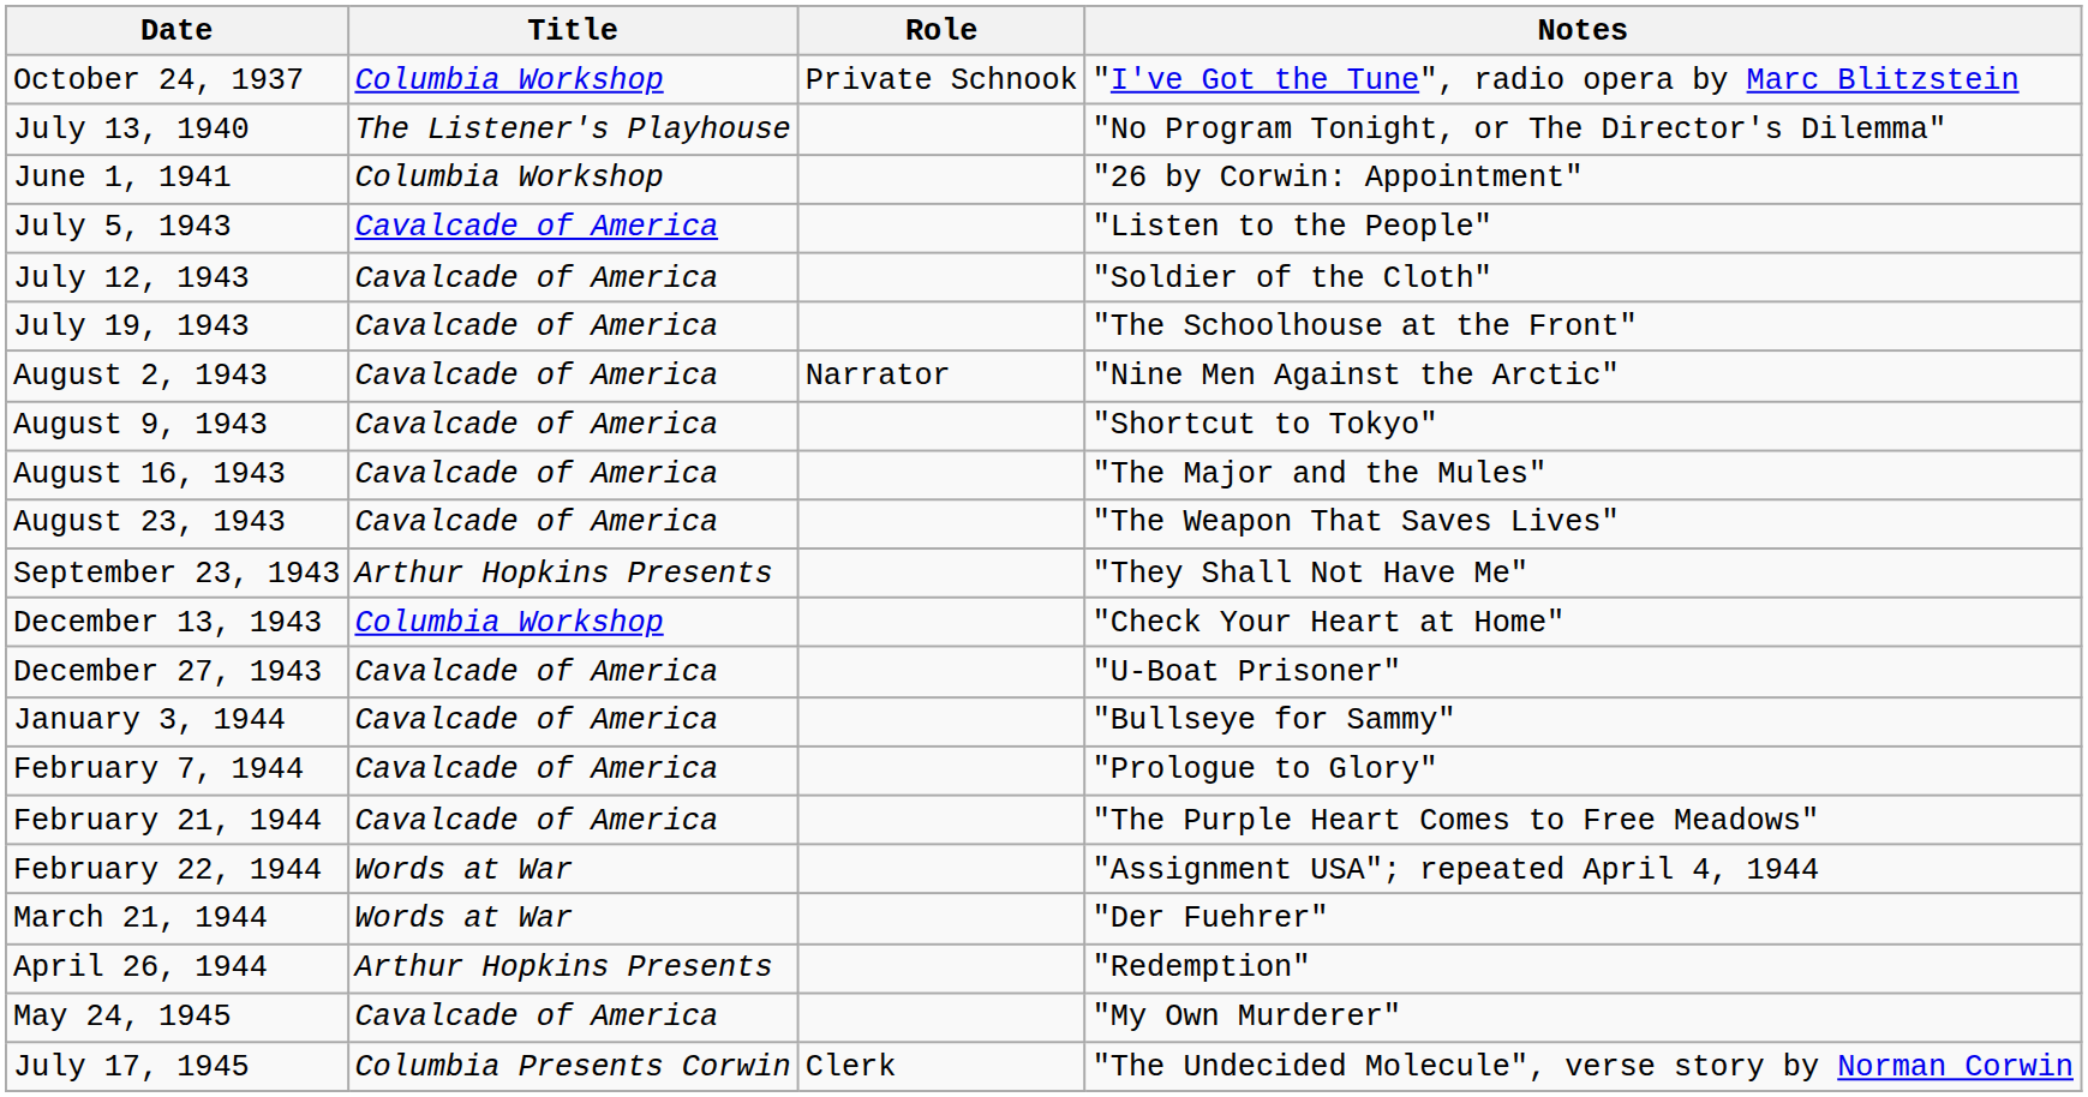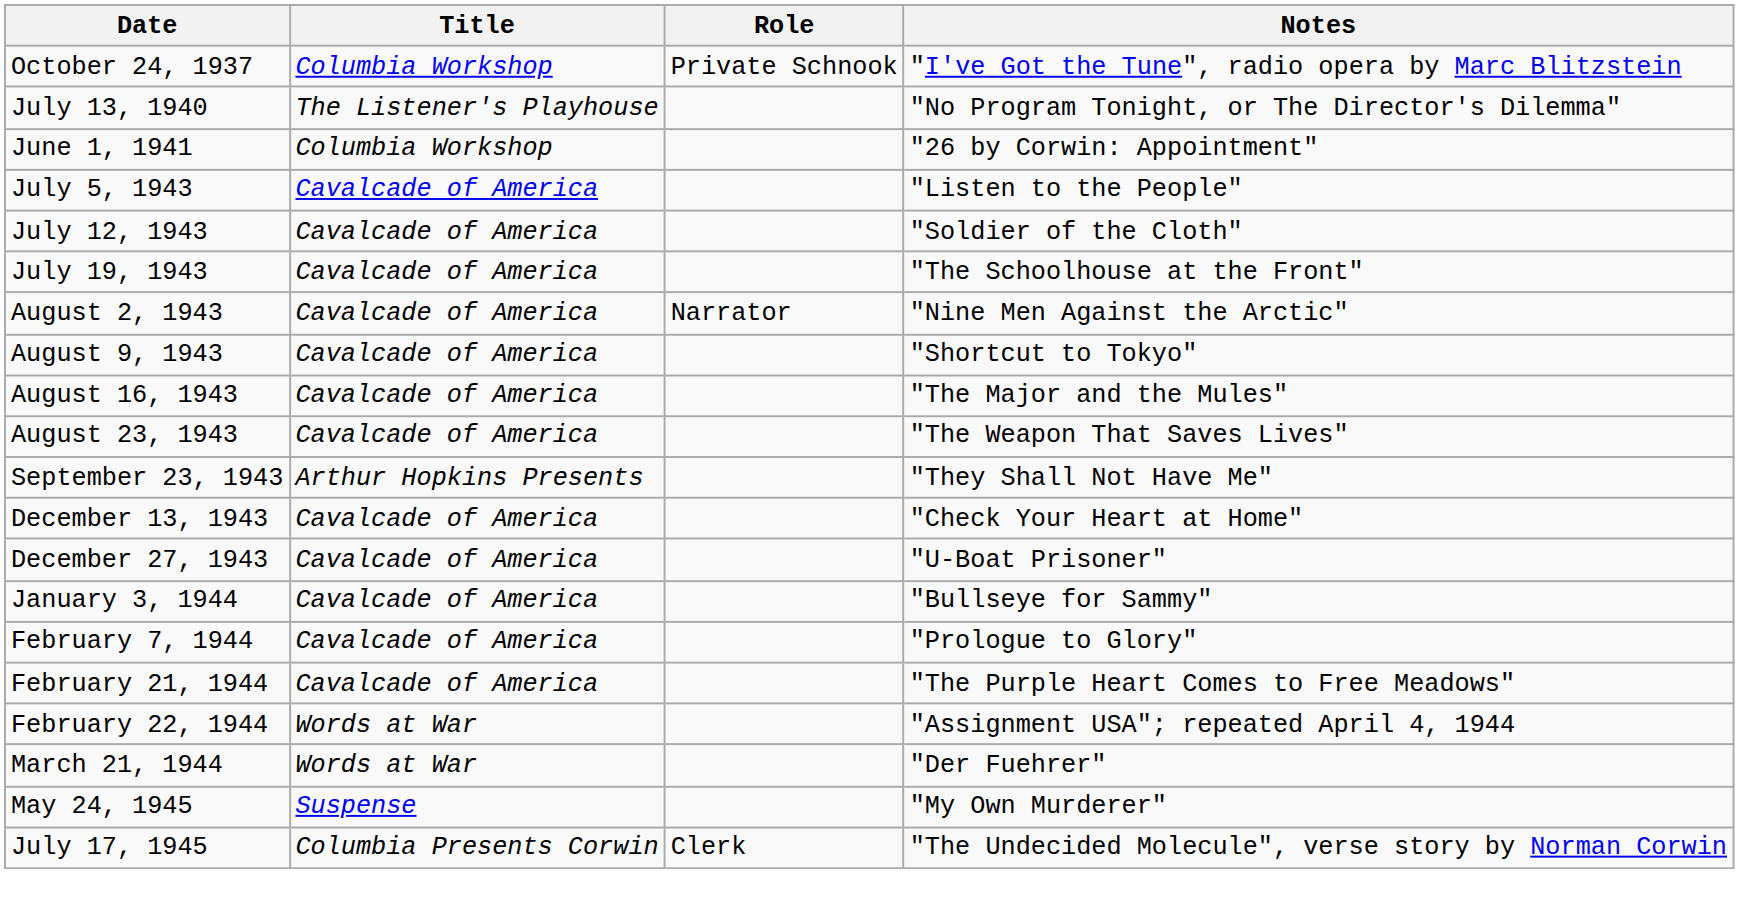 <table class="wikitable">
 <tr>
 <th>Date</th>
 <th>Title</th>
 <th>Role</th>
 <th>Notes</th>
 </tr>
 <tr>
 <td>October 24, 1937</td>
 <td><em><a href='#'>Columbia Workshop</a></em></td>
 <td>Private Schnook</td>
 <td>"<a href='#'>I've Got the Tune</a>", radio opera by <a href='#'>Marc Blitzstein</a></td>
 </tr>
 <tr>
 <td>July 13, 1940</td>
 <td><em>The Listener's Playhouse</em></td>
 <td></td>
 <td>"No Program Tonight, or The Director's Dilemma"</td>
 </tr>
 <tr>
 <td>June 1, 1941</td>
 <td><em>Columbia Workshop</em></td>
 <td></td>
 <td>"26 by Corwin: Appointment"</td>
 </tr>
 <tr>
 <td>July 5, 1943</td>
 <td><em><a href='#'>Cavalcade of America</a></em></td>
 <td></td>
 <td>"Listen to the People"</td>
 </tr>
 <tr>
 <td>July 12, 1943</td>
 <td><em>Cavalcade of America</em></td>
 <td></td>
 <td>"Soldier of the Cloth"</td>
 </tr>
 <tr>
 <td>July 19, 1943</td>
 <td><em>Cavalcade of America</em></td>
 <td></td>
 <td>"The Schoolhouse at the Front"</td>
 </tr>
 <tr>
 <td>August 2, 1943</td>
 <td><em>Cavalcade of America</em></td>
 <td>Narrator</td>
 <td>"Nine Men Against the Arctic"</td>
 </tr>
 <tr>
 <td>August 9, 1943</td>
 <td><em>Cavalcade of America</em></td>
 <td></td>
 <td>"Shortcut to Tokyo"</td>
 </tr>
 <tr>
 <td>August 16, 1943</td>
 <td><em>Cavalcade of America</em></td>
 <td></td>
 <td>"The Major and the Mules"</td>
 </tr>
 <tr>
 <td>August 23, 1943</td>
 <td><em>Cavalcade of America</em></td>
 <td></td>
 <td>"The Weapon That Saves Lives"</td>
 </tr>
 <tr>
 <td>September 23, 1943</td>
 <td><em>Arthur Hopkins Presents</em></td>
 <td></td>
 <td>"They Shall Not Have Me"</td>
 </tr>
 <tr>
 <td>December 13, 1943</td>
-<td><em><a href='#'>Columbia Workshop</a></em></td>
+<td><em>Cavalcade of America</em></td>
 <td></td>
 <td>"Check Your Heart at Home"</td>
 </tr>
 <tr>
 <td>December 27, 1943</td>
 <td><em>Cavalcade of America</em></td>
 <td></td>
 <td>"U-Boat Prisoner"</td>
 </tr>
 <tr>
 <td>January 3, 1944</td>
 <td><em>Cavalcade of America</em></td>
 <td></td>
 <td>"Bullseye for Sammy"</td>
 </tr>
 <tr>
 <td>February 7, 1944</td>
 <td><em>Cavalcade of America</em></td>
 <td></td>
 <td>"Prologue to Glory"</td>
 </tr>
 <tr>
 <td>February 21, 1944</td>
 <td><em>Cavalcade of America</em></td>
 <td></td>
 <td>"The Purple Heart Comes to Free Meadows"</td>
 </tr>
 <tr>
 <td>February 22, 1944</td>
 <td><em>Words at War</em></td>
 <td></td>
 <td>"Assignment USA"; repeated April 4, 1944</td>
 </tr>
 <tr>
 <td>March 21, 1944</td>
 <td><em>Words at War</em></td>
 <td></td>
 <td>"Der Fuehrer"</td>
 </tr>
 <tr>
-<td>April 26, 1944</td>
-<td><em>Arthur Hopkins Presents</em></td>
-<td></td>
-<td>"Redemption"</td>
-</tr>
-<tr>
 <td>May 24, 1945</td>
-<td><em>Cavalcade of America</em></td>
+<td><em><a href='#'>Suspense</a></em></td>
 <td></td>
 <td>"My Own Murderer"</td>
 </tr>
 <tr>
 <td>July 17, 1945</td>
 <td><em>Columbia Presents Corwin</em></td>
 <td>Clerk</td>
 <td>"The Undecided Molecule", verse story by <a href='#'>Norman Corwin</a></td>
 </tr>
 </table>
